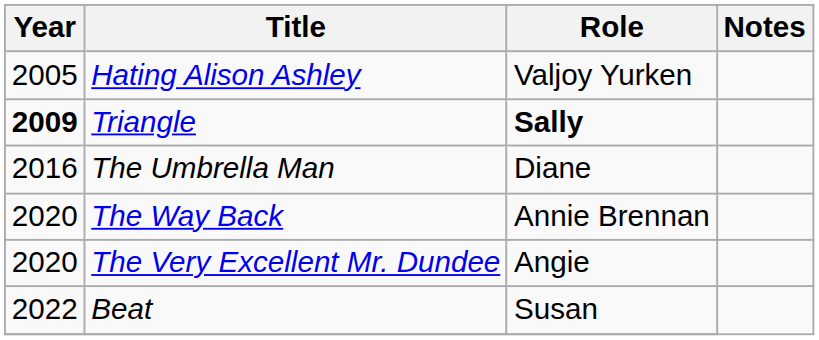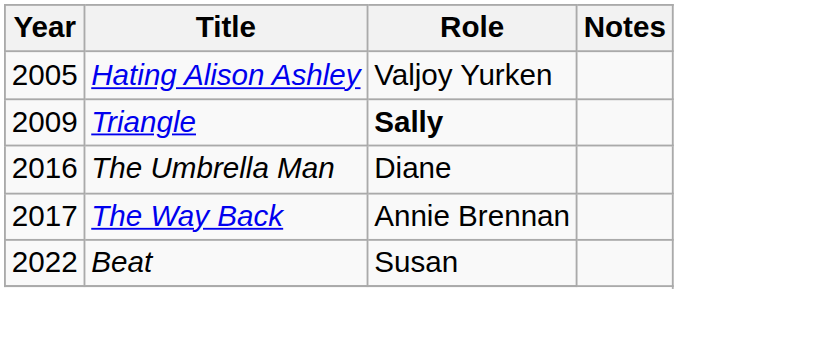 <table class="wikitable sortable">
 <tr>
 <th>Year</th>
 <th>Title</th>
 <th>Role</th>
 <th class="unsortable">Notes</th>
 </tr>
 <tr>
 <td>2005</td>
 <td><em><a href='#'>Hating Alison Ashley</a></em></td>
 <td>Valjoy Yurken</td>
 <td></td>
 </tr>
 <tr>
-<td><strong>2009</strong></td>
+<td>2009</td>
 <td><em><a href='#'>Triangle</a></em></td>
 <td><strong>Sally</strong></td>
 <td></td>
 </tr>
 <tr>
 <td>2016</td>
 <td><em>The Umbrella Man</em></td>
 <td>Diane</td>
 <td></td>
 </tr>
 <tr>
-<td>2020</td>
+<td>2017</td>
 <td><em><a href='#'>The Way Back</a></em></td>
 <td>Annie Brennan</td>
-<td></td>
-</tr>
-<tr>
-<td>2020</td>
-<td><em><a href='#'>The Very Excellent Mr. Dundee</a></em></td>
-<td>Angie</td>
 <td></td>
 </tr>
 <tr>
 <td>2022</td>
 <td><em>Beat</em></td>
 <td>Susan</td>
 </tr>
 <tr>
 </tr>
 </table>
